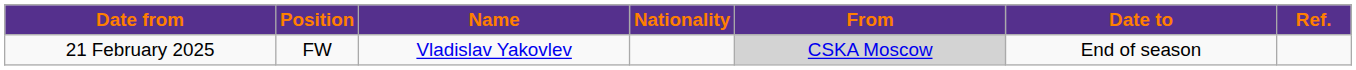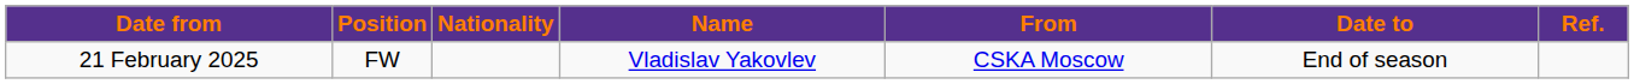 <table class="wikitable" style="text-align:center; font-size:90%; ">
 <tr>
 <th style="background:#55308D; color:#FF7F00; width:200px;">Date from</th>
 <th style="background:#55308D; color:#FF7F00; width:50px;">Position</th>
+<th style="background:#55308D; color:#FF7F00; width:50px;">Nationality</th>
 <th style="background:#55308D; color:#FF7F00; width:200px;">Name</th>
-<th style="background:#55308D; color:#FF7F00; width:50px;">Nationality</th>
 <th style="background:#55308D; color:#FF7F00; width:200px;">From</th>
 <th style="background:#55308D; color:#FF7F00; width:200px;">Date to</th>
 <th style="background:#55308D; color:#FF7F00; width:50px;">Ref.</th>
 </tr>
 <tr>
 <td>21 February 2025</td>
 <td>FW</td>
+<td></td>
 <td><a href='#'>Vladislav Yakovlev</a></td>
-<td></td>
-<td style="background: lightgrey;"><a href='#'>CSKA Moscow</a></td>
+<td><a href='#'>CSKA Moscow</a></td>
 <td>End of season</td>
 <td></td>
 </tr>
 </table>
